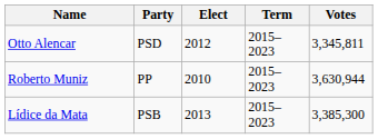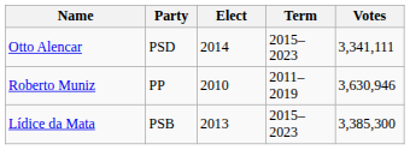 <table class="wikitable sortable">
 <tr>
 <th style="width:150px;">Name</th>
 <th style="width:50px;">Party</th>
 <th style="width:70px;">Elect</th>
 <th style="width:70px;">Term</th>
 <th style="width:70px;">Votes</th>
 </tr>
 <tr>
 <td><a href='#'>Otto Alencar</a></td>
 <td>PSD</td>
-<td>2012</td>
+<td>2014</td>
 <td>2015–2023</td>
-<td>3,345,811</td>
+<td>3,341,111</td>
 </tr>
 <tr>
 <td><a href='#'>Roberto Muniz</a><br></td>
 <td>PP</td>
 <td>2010</td>
-<td>2015–2023</td>
-<td>3,630,944</td>
+<td>2011–2019</td>
+<td>3,630,946</td>
 </tr>
 <tr>
 <td><a href='#'>Lídice da Mata</a></td>
 <td>PSB</td>
 <td>2013</td>
 <td>2015–2023</td>
 <td>3,385,300</td>
 </tr>
 </table>
